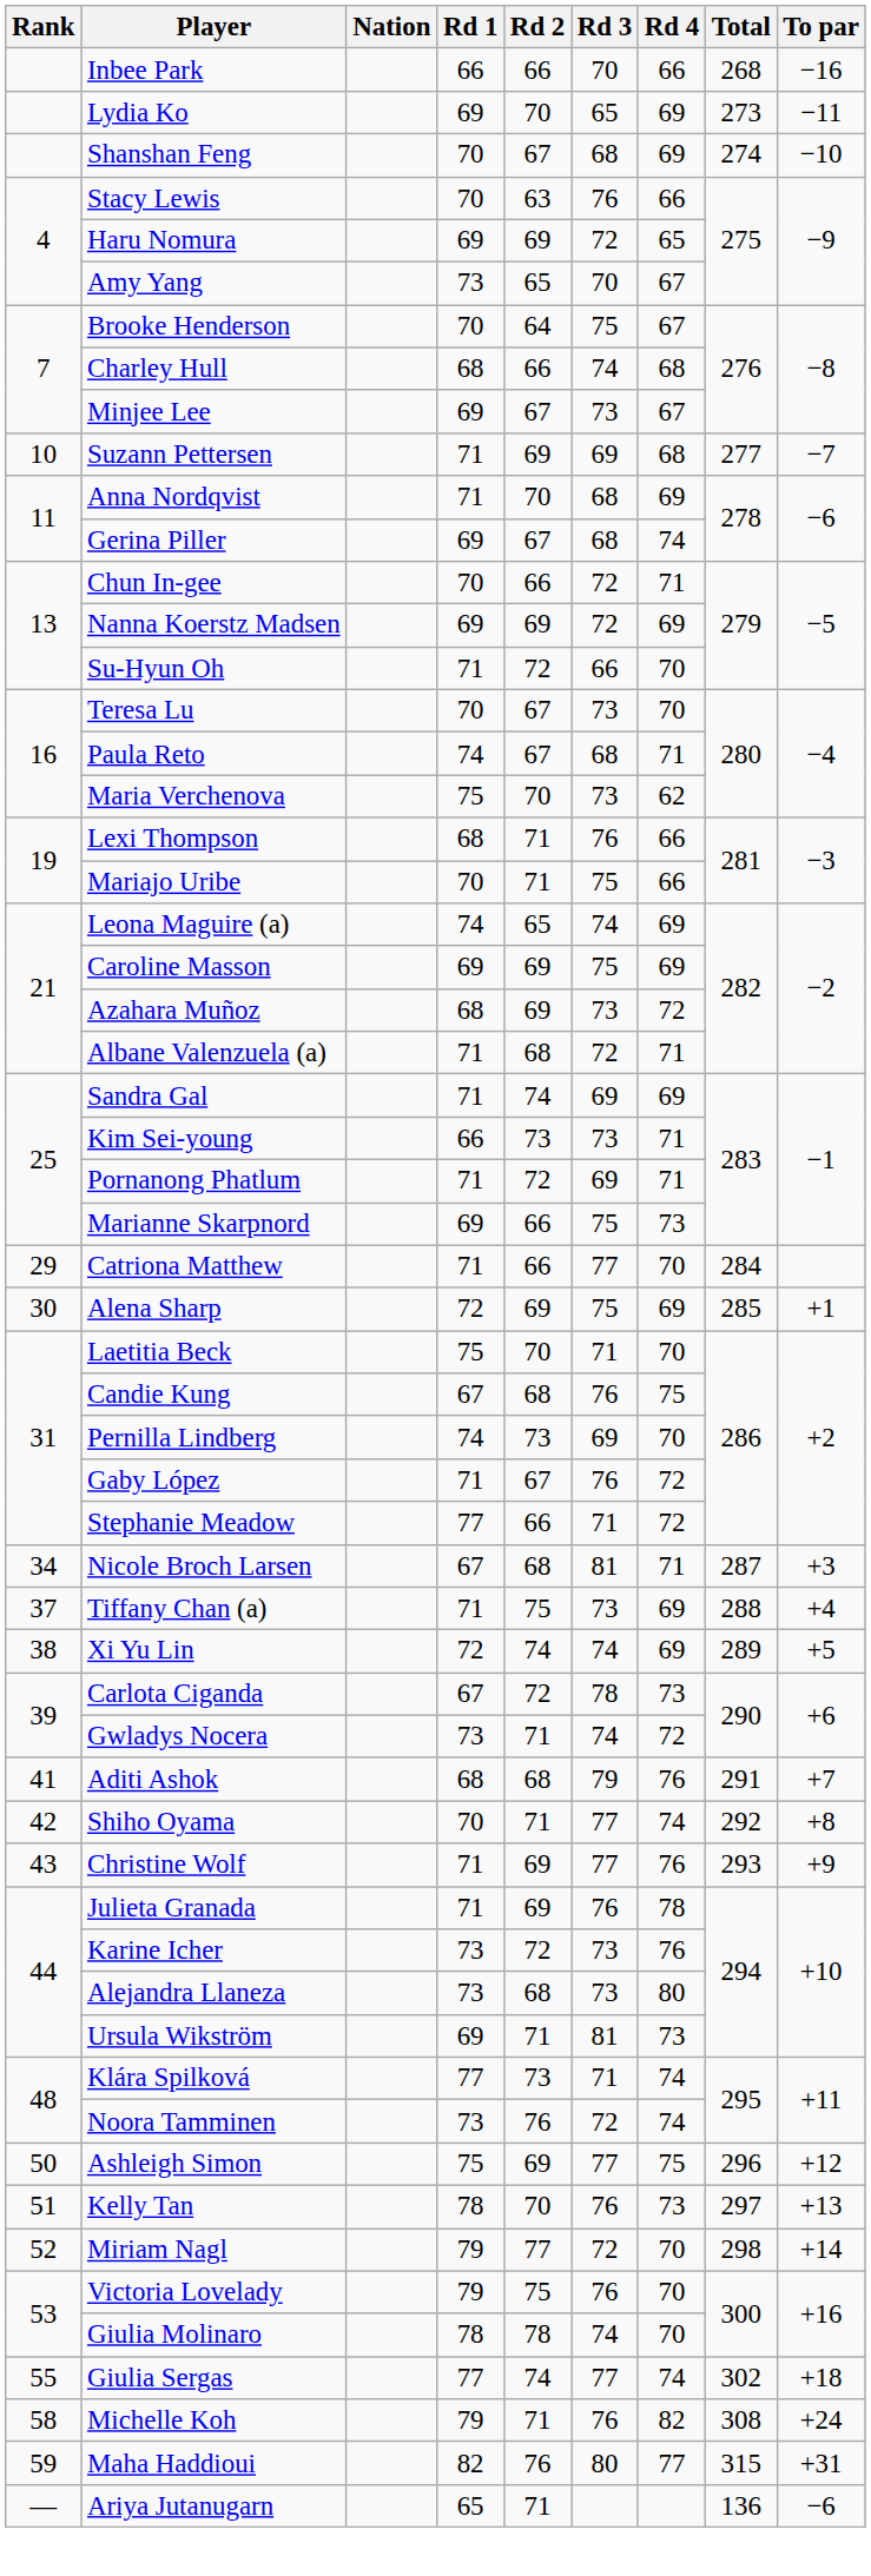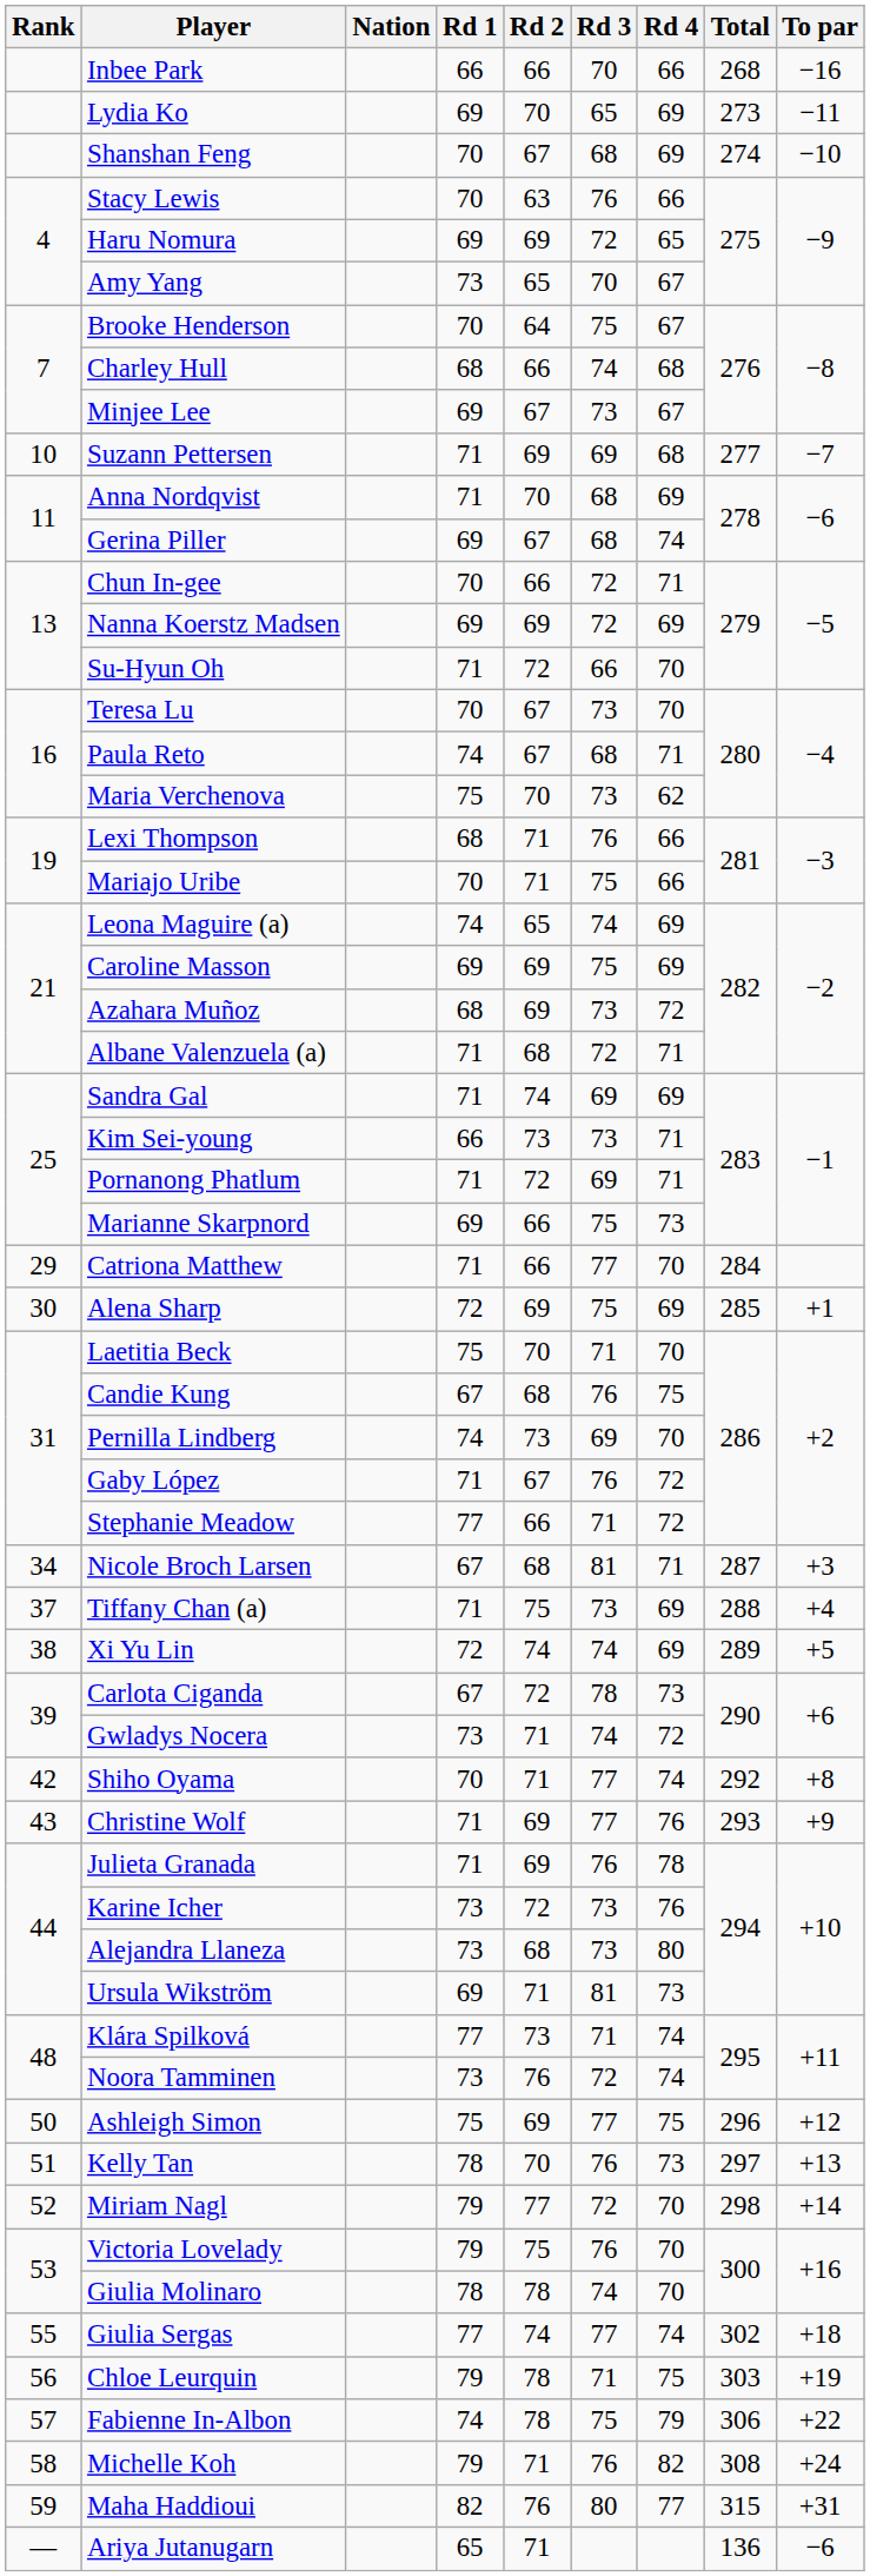 <table class="wikitable sortable" style="text-align:center">
 <tr>
 <th>Rank</th>
 <th>Player</th>
 <th>Nation</th>
 <th>Rd 1</th>
 <th>Rd 2</th>
 <th>Rd 3</th>
 <th>Rd 4</th>
 <th>Total</th>
 <th>To par</th>
 </tr>
 <tr>
 <td></td>
 <td align=left><a href='#'>Inbee Park</a></td>
 <td align=left></td>
 <td>66</td>
 <td>66</td>
 <td>70</td>
 <td>66</td>
 <td>268</td>
 <td>−16</td>
 </tr>
 <tr>
 <td></td>
 <td align=left><a href='#'>Lydia Ko</a></td>
 <td align=left></td>
 <td>69</td>
 <td>70</td>
 <td>65</td>
 <td>69</td>
 <td>273</td>
 <td>−11</td>
 </tr>
 <tr>
 <td></td>
 <td align=left><a href='#'>Shanshan Feng</a></td>
 <td align=left></td>
 <td>70</td>
 <td>67</td>
 <td>68</td>
 <td>69</td>
 <td>274</td>
 <td>−10</td>
 </tr>
 <tr>
 <td rowspan=3>4</td>
 <td align=left><a href='#'>Stacy Lewis</a></td>
 <td align=left></td>
 <td>70</td>
 <td>63</td>
 <td>76</td>
 <td>66</td>
 <td rowspan=3>275</td>
 <td rowspan=3>−9</td>
 </tr>
 <tr>
 <td align=left><a href='#'>Haru Nomura</a></td>
 <td align=left></td>
 <td>69</td>
 <td>69</td>
 <td>72</td>
 <td>65</td>
 </tr>
 <tr>
 <td align=left><a href='#'>Amy Yang</a></td>
 <td align=left></td>
 <td>73</td>
 <td>65</td>
 <td>70</td>
 <td>67</td>
 </tr>
 <tr>
 <td rowspan=3>7</td>
 <td align=left><a href='#'>Brooke Henderson</a></td>
 <td align=left></td>
 <td>70</td>
 <td>64</td>
 <td>75</td>
 <td>67</td>
 <td rowspan=3>276</td>
 <td rowspan=3>−8</td>
 </tr>
 <tr>
 <td align=left><a href='#'>Charley Hull</a></td>
 <td align=left></td>
 <td>68</td>
 <td>66</td>
 <td>74</td>
 <td>68</td>
 </tr>
 <tr>
 <td align=left><a href='#'>Minjee Lee</a></td>
 <td align=left></td>
 <td>69</td>
 <td>67</td>
 <td>73</td>
 <td>67</td>
 </tr>
 <tr>
 <td>10</td>
 <td align=left><a href='#'>Suzann Pettersen</a></td>
 <td align=left></td>
 <td>71</td>
 <td>69</td>
 <td>69</td>
 <td>68</td>
 <td>277</td>
 <td>−7</td>
 </tr>
 <tr>
 <td rowspan=2>11</td>
 <td align=left><a href='#'>Anna Nordqvist</a></td>
 <td align=left></td>
 <td>71</td>
 <td>70</td>
 <td>68</td>
 <td>69</td>
 <td rowspan=2>278</td>
 <td rowspan=2>−6</td>
 </tr>
 <tr>
 <td align=left><a href='#'>Gerina Piller</a></td>
 <td align=left></td>
 <td>69</td>
 <td>67</td>
 <td>68</td>
 <td>74</td>
 </tr>
 <tr>
 <td rowspan=3>13</td>
 <td align=left><a href='#'>Chun In-gee</a></td>
 <td align=left></td>
 <td>70</td>
 <td>66</td>
 <td>72</td>
 <td>71</td>
 <td rowspan=3>279</td>
 <td rowspan=3>−5</td>
 </tr>
 <tr>
 <td align=left><a href='#'>Nanna Koerstz Madsen</a></td>
 <td align=left></td>
 <td>69</td>
 <td>69</td>
 <td>72</td>
 <td>69</td>
 </tr>
 <tr>
 <td align=left><a href='#'>Su-Hyun Oh</a></td>
 <td align=left></td>
 <td>71</td>
 <td>72</td>
 <td>66</td>
 <td>70</td>
 </tr>
 <tr>
 <td rowspan=3>16</td>
 <td align=left><a href='#'>Teresa Lu</a></td>
 <td align=left></td>
 <td>70</td>
 <td>67</td>
 <td>73</td>
 <td>70</td>
 <td rowspan=3>280</td>
 <td rowspan=3>−4</td>
 </tr>
 <tr>
 <td align=left><a href='#'>Paula Reto</a></td>
 <td align=left></td>
 <td>74</td>
 <td>67</td>
 <td>68</td>
 <td>71</td>
 </tr>
 <tr>
 <td align=left><a href='#'>Maria Verchenova</a></td>
 <td align=left></td>
 <td>75</td>
 <td>70</td>
 <td>73</td>
 <td>62</td>
 </tr>
 <tr>
 <td rowspan=2>19</td>
 <td align=left><a href='#'>Lexi Thompson</a></td>
 <td align=left></td>
 <td>68</td>
 <td>71</td>
 <td>76</td>
 <td>66</td>
 <td rowspan=2>281</td>
 <td rowspan=2>−3</td>
 </tr>
 <tr>
 <td align=left><a href='#'>Mariajo Uribe</a></td>
 <td align=left></td>
 <td>70</td>
 <td>71</td>
 <td>75</td>
 <td>66</td>
 </tr>
 <tr>
 <td rowspan=4>21</td>
 <td align=left><a href='#'>Leona Maguire</a> (a)</td>
 <td align=left></td>
 <td>74</td>
 <td>65</td>
 <td>74</td>
 <td>69</td>
 <td rowspan=4>282</td>
 <td rowspan=4>−2</td>
 </tr>
 <tr>
 <td align=left><a href='#'>Caroline Masson</a></td>
 <td align=left></td>
 <td>69</td>
 <td>69</td>
 <td>75</td>
 <td>69</td>
 </tr>
 <tr>
 <td align=left><a href='#'>Azahara Muñoz</a></td>
 <td align=left></td>
 <td>68</td>
 <td>69</td>
 <td>73</td>
 <td>72</td>
 </tr>
 <tr>
 <td align=left><a href='#'>Albane Valenzuela</a> (a)</td>
 <td align=left></td>
 <td>71</td>
 <td>68</td>
 <td>72</td>
 <td>71</td>
 </tr>
 <tr>
 <td rowspan=4>25</td>
 <td align=left><a href='#'>Sandra Gal</a></td>
 <td align=left></td>
 <td>71</td>
 <td>74</td>
 <td>69</td>
 <td>69</td>
 <td rowspan=4>283</td>
 <td rowspan=4>−1</td>
 </tr>
 <tr>
 <td align=left><a href='#'>Kim Sei-young</a></td>
 <td align=left></td>
 <td>66</td>
 <td>73</td>
 <td>73</td>
 <td>71</td>
 </tr>
 <tr>
 <td align=left><a href='#'>Pornanong Phatlum</a></td>
 <td align=left></td>
 <td>71</td>
 <td>72</td>
 <td>69</td>
 <td>71</td>
 </tr>
 <tr>
 <td align=left><a href='#'>Marianne Skarpnord</a></td>
 <td align=left></td>
 <td>69</td>
 <td>66</td>
 <td>75</td>
 <td>73</td>
 </tr>
 <tr>
 <td>29</td>
 <td align=left><a href='#'>Catriona Matthew</a></td>
 <td align=left></td>
 <td>71</td>
 <td>66</td>
 <td>77</td>
 <td>70</td>
 <td>284</td>
 <td></td>
 </tr>
 <tr>
 <td>30</td>
 <td align=left><a href='#'>Alena Sharp</a></td>
 <td align=left></td>
 <td>72</td>
 <td>69</td>
 <td>75</td>
 <td>69</td>
 <td>285</td>
 <td>+1</td>
 </tr>
 <tr>
 <td rowspan=5>31</td>
 <td align=left><a href='#'>Laetitia Beck</a></td>
 <td align=left></td>
 <td>75</td>
 <td>70</td>
 <td>71</td>
 <td>70</td>
 <td rowspan=5>286</td>
 <td rowspan=5>+2</td>
 </tr>
 <tr>
 <td align=left><a href='#'>Candie Kung</a></td>
 <td align=left></td>
 <td>67</td>
 <td>68</td>
 <td>76</td>
 <td>75</td>
 </tr>
 <tr>
 <td align=left><a href='#'>Pernilla Lindberg</a></td>
 <td align=left></td>
 <td>74</td>
 <td>73</td>
 <td>69</td>
 <td>70</td>
 </tr>
 <tr>
 <td align=left><a href='#'>Gaby López</a></td>
 <td align=left></td>
 <td>71</td>
 <td>67</td>
 <td>76</td>
 <td>72</td>
 </tr>
 <tr>
 <td align=left><a href='#'>Stephanie Meadow</a></td>
 <td align=left></td>
 <td>77</td>
 <td>66</td>
 <td>71</td>
 <td>72</td>
 </tr>
 <tr>
 <td>34</td>
 <td align=left><a href='#'>Nicole Broch Larsen</a></td>
 <td align=left></td>
 <td>67</td>
 <td>68</td>
 <td>81</td>
 <td>71</td>
 <td>287</td>
 <td>+3</td>
 </tr>
 <tr>
 <td>37</td>
 <td align=left><a href='#'>Tiffany Chan</a> (a)</td>
 <td align=left></td>
 <td>71</td>
 <td>75</td>
 <td>73</td>
 <td>69</td>
 <td>288</td>
 <td>+4</td>
 </tr>
 <tr>
 <td>38</td>
 <td align=left><a href='#'>Xi Yu Lin</a></td>
 <td align=left></td>
 <td>72</td>
 <td>74</td>
 <td>74</td>
 <td>69</td>
 <td>289</td>
 <td>+5</td>
 </tr>
 <tr>
 <td rowspan=2>39</td>
 <td align=left><a href='#'>Carlota Ciganda</a></td>
 <td align=left></td>
 <td>67</td>
 <td>72</td>
 <td>78</td>
 <td>73</td>
 <td rowspan=2>290</td>
 <td rowspan=2>+6</td>
 </tr>
 <tr>
 <td align=left><a href='#'>Gwladys Nocera</a></td>
 <td align=left></td>
 <td>73</td>
 <td>71</td>
 <td>74</td>
 <td>72</td>
 </tr>
 <tr>
-<td>41</td>
-<td align=left><a href='#'>Aditi Ashok</a></td>
-<td align=left></td>
-<td>68</td>
-<td>68</td>
-<td>79</td>
-<td>76</td>
-<td>291</td>
-<td>+7</td>
-</tr>
-<tr>
 <td>42</td>
 <td align=left><a href='#'>Shiho Oyama</a></td>
 <td align=left></td>
 <td>70</td>
 <td>71</td>
 <td>77</td>
 <td>74</td>
 <td>292</td>
 <td>+8</td>
 </tr>
 <tr>
 <td>43</td>
 <td align=left><a href='#'>Christine Wolf</a></td>
 <td align=left></td>
 <td>71</td>
 <td>69</td>
 <td>77</td>
 <td>76</td>
 <td>293</td>
 <td>+9</td>
 </tr>
 <tr>
 <td rowspan=4>44</td>
 <td align=left><a href='#'>Julieta Granada</a></td>
 <td align=left></td>
 <td>71</td>
 <td>69</td>
 <td>76</td>
 <td>78</td>
 <td rowspan=4>294</td>
 <td rowspan=4>+10</td>
 </tr>
 <tr>
 <td align=left><a href='#'>Karine Icher</a></td>
 <td align=left></td>
 <td>73</td>
 <td>72</td>
 <td>73</td>
 <td>76</td>
 </tr>
 <tr>
 <td align=left><a href='#'>Alejandra Llaneza</a></td>
 <td align=left></td>
 <td>73</td>
 <td>68</td>
 <td>73</td>
 <td>80</td>
 </tr>
 <tr>
 <td align=left><a href='#'>Ursula Wikström</a></td>
 <td align=left></td>
 <td>69</td>
 <td>71</td>
 <td>81</td>
 <td>73</td>
 </tr>
 <tr>
 <td rowspan=2>48</td>
 <td align=left><a href='#'>Klára Spilková</a></td>
 <td align=left></td>
 <td>77</td>
 <td>73</td>
 <td>71</td>
 <td>74</td>
 <td rowspan=2>295</td>
 <td rowspan=2>+11</td>
 </tr>
 <tr>
 <td align=left><a href='#'>Noora Tamminen</a></td>
 <td align=left></td>
 <td>73</td>
 <td>76</td>
 <td>72</td>
 <td>74</td>
 </tr>
 <tr>
 <td>50</td>
 <td align=left><a href='#'>Ashleigh Simon</a></td>
 <td align=left></td>
 <td>75</td>
 <td>69</td>
 <td>77</td>
 <td>75</td>
 <td>296</td>
 <td>+12</td>
 </tr>
 <tr>
 <td>51</td>
 <td align=left><a href='#'>Kelly Tan</a></td>
 <td align=left></td>
 <td>78</td>
 <td>70</td>
 <td>76</td>
 <td>73</td>
 <td>297</td>
 <td>+13</td>
 </tr>
 <tr>
 <td>52</td>
 <td align=left><a href='#'>Miriam Nagl</a></td>
 <td align=left></td>
 <td>79</td>
 <td>77</td>
 <td>72</td>
 <td>70</td>
 <td>298</td>
 <td>+14</td>
 </tr>
 <tr>
 <td rowspan=2>53</td>
 <td align=left><a href='#'>Victoria Lovelady</a></td>
 <td align=left></td>
 <td>79</td>
 <td>75</td>
 <td>76</td>
 <td>70</td>
 <td rowspan=2>300</td>
 <td rowspan=2>+16</td>
 </tr>
 <tr>
 <td align="left"><a href='#'>Giulia Molinaro</a></td>
 <td align="left"></td>
 <td>78</td>
 <td>78</td>
 <td>74</td>
 <td>70</td>
 </tr>
 <tr>
 <td>55</td>
 <td align=left><a href='#'>Giulia Sergas</a></td>
 <td align=left></td>
 <td>77</td>
 <td>74</td>
 <td>77</td>
 <td>74</td>
 <td>302</td>
 <td>+18</td>
 </tr>
 <tr>
+<td>56</td>
+<td align=left><a href='#'>Chloe Leurquin</a></td>
+<td align=left></td>
+<td>79</td>
+<td>78</td>
+<td>71</td>
+<td>75</td>
+<td>303</td>
+<td>+19</td>
+</tr>
+<tr>
+<td>57</td>
+<td align=left><a href='#'>Fabienne In-Albon</a></td>
+<td align=left></td>
+<td>74</td>
+<td>78</td>
+<td>75</td>
+<td>79</td>
+<td>306</td>
+<td>+22</td>
+</tr>
+<tr>
 <td>58</td>
 <td align=left><a href='#'>Michelle Koh</a></td>
 <td align=left></td>
 <td>79</td>
 <td>71</td>
 <td>76</td>
 <td>82</td>
 <td>308</td>
 <td>+24</td>
 </tr>
 <tr>
 <td>59</td>
 <td align="left"><a href='#'>Maha Haddioui</a></td>
 <td align="left"></td>
 <td>82</td>
 <td>76</td>
 <td>80</td>
 <td>77</td>
 <td>315</td>
 <td>+31</td>
 </tr>
 <tr>
 <td data-sort-value=60>—</td>
 <td align=left><a href='#'>Ariya Jutanugarn</a></td>
 <td align=left></td>
 <td>65</td>
 <td>71</td>
 <td data-sort-value=99></td>
 <td data-sort-value=99></td>
 <td data-sort-value=999>136</td>
 <td data-sort-value=+99>−6</td>
 </tr>
 </table>
